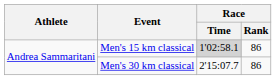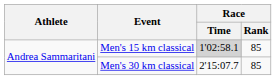 <table class="wikitable" border="1" style="font-size:90%">
 <tr>
 <th rowspan=2>Athlete</th>
 <th rowspan=2>Event</th>
 <th colspan=2>Race</th>
 </tr>
 <tr>
 <th>Time</th>
 <th>Rank</th>
 </tr>
 <tr>
 <td rowspan="2"><a href='#'>Andrea Sammaritani</a></td>
 <td><a href='#'>Men's 15 km classical</a></td>
 <td align=center style="background: lightgrey;">1'02:58.1</td>
-<td align=center>86</td>
+<td align=center>85</td>
 </tr>
 <tr>
 <td><a href='#'>Men's 30 km classical</a></td>
 <td align=center>2'15:07.7</td>
-<td align=center>86</td>
+<td align=center>85</td>
 </tr>
 </table>
